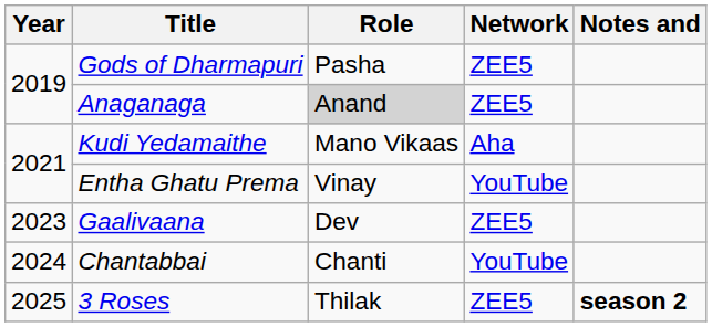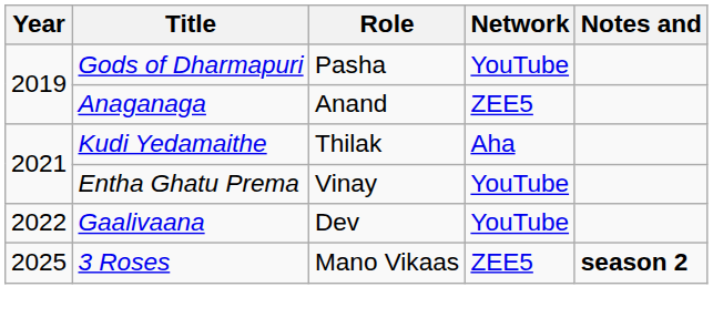 <table class="wikitable">
 <tr>
 <th>Year</th>
 <th>Title</th>
 <th>Role</th>
 <th>Network</th>
 <th scope="col" class="unsortable"  >Notes and </th>
 </tr>
 <tr>
 <td rowspan="2">2019</td>
 <td><em><a href='#'>Gods of Dharmapuri</a></em></td>
 <td>Pasha</td>
-<td><a href='#'>ZEE5</a></td>
+<td><a href='#'>YouTube</a></td>
 <td></td>
 </tr>
 <tr>
 <td><em><a href='#'>Anaganaga</a></em></td>
-<td style="background: lightgrey;">Anand</td>
+<td>Anand</td>
 <td><a href='#'>ZEE5</a></td>
 <td></td>
 </tr>
 <tr>
 <td rowspan="2">2021</td>
 <td><em><a href='#'>Kudi Yedamaithe</a></em></td>
-<td>Mano Vikaas</td>
+<td>Thilak</td>
 <td><a href='#'>Aha</a></td>
 <td></td>
 </tr>
 <tr>
 <td><em>Entha Ghatu Prema</em></td>
 <td>Vinay</td>
 <td><a href='#'>YouTube</a></td>
 <td></td>
 </tr>
 <tr>
-<td>2023</td>
+<td>2022</td>
 <td><em><a href='#'>Gaalivaana</a></em></td>
 <td>Dev</td>
-<td><a href='#'>ZEE5</a></td>
-<td></td>
-</tr>
-<tr>
-<td>2024</td>
-<td><em>Chantabbai</em></td>
-<td>Chanti</td>
 <td><a href='#'>YouTube</a></td>
 <td></td>
 </tr>
 <tr>
 <td>2025</td>
 <td><a href='#'><em>3 Roses</em></a></td>
-<td>Thilak</td>
+<td>Mano Vikaas</td>
 <td><a href='#'>ZEE5</a></td>
 <td><strong>season 2</strong></td>
 </tr>
 </table>
